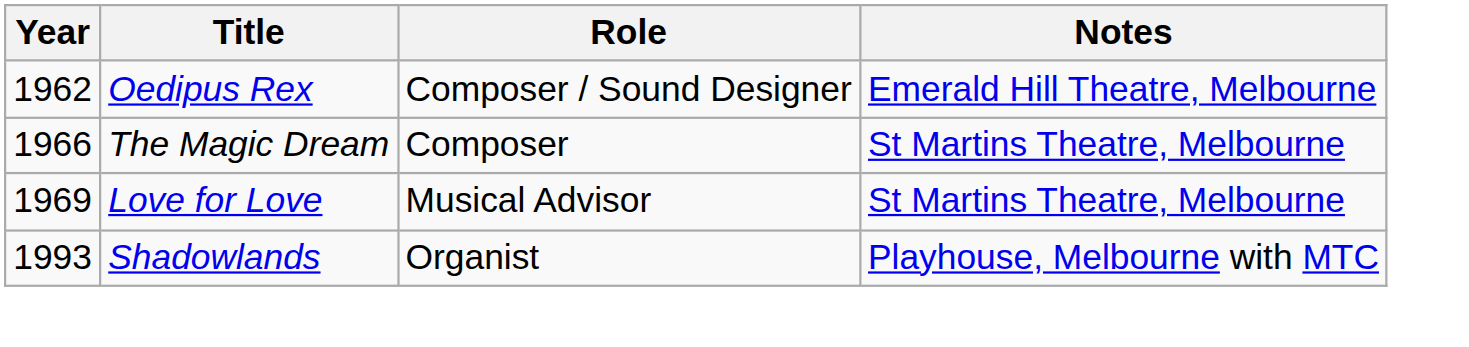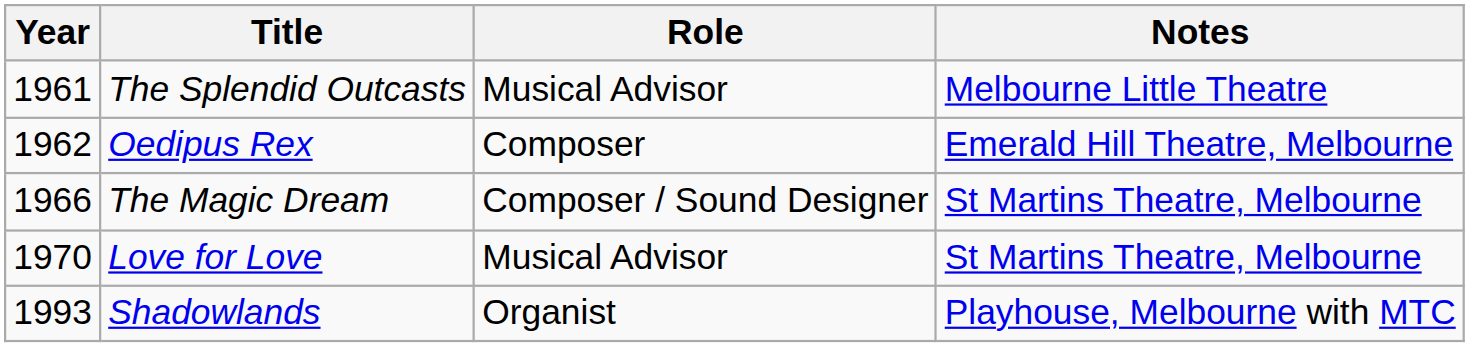 <table class=wikitable>
 <tr>
 <th>Year</th>
 <th>Title</th>
 <th>Role</th>
 <th>Notes</th>
 </tr>
 <tr>
+<td>1961</td>
+<td><em>The Splendid Outcasts</em></td>
+<td>Musical Advisor</td>
+<td><a href='#'>Melbourne Little Theatre</a></td>
+</tr>
+<tr>
 <td>1962</td>
 <td><em><a href='#'>Oedipus Rex</a></em></td>
-<td>Composer / Sound Designer</td>
+<td>Composer</td>
 <td><a href='#'>Emerald Hill Theatre, Melbourne</a></td>
 </tr>
 <tr>
 <td>1966</td>
 <td><em>The Magic Dream</em></td>
-<td>Composer</td>
+<td>Composer / Sound Designer</td>
 <td><a href='#'>St Martins Theatre, Melbourne</a></td>
 </tr>
 <tr>
-<td>1969</td>
+<td>1970</td>
 <td><em><a href='#'>Love for Love</a></em></td>
 <td>Musical Advisor</td>
 <td><a href='#'>St Martins Theatre, Melbourne</a></td>
 </tr>
 <tr>
 <td>1993</td>
 <td><em><a href='#'>Shadowlands</a></em></td>
 <td>Organist</td>
 <td><a href='#'>Playhouse, Melbourne</a> with <a href='#'>MTC</a></td>
 </tr>
 </table>
